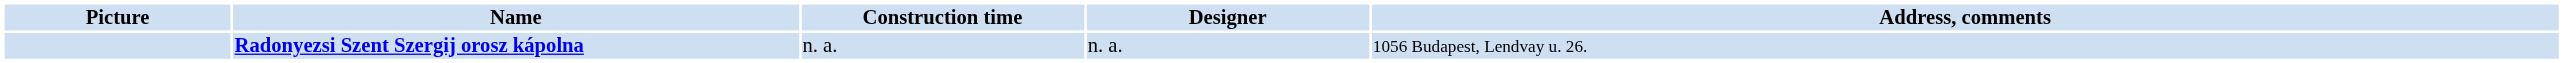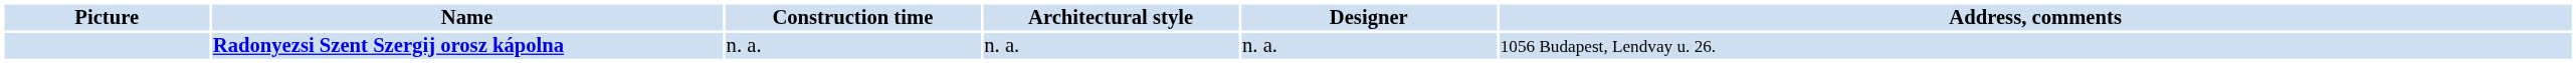 <table width="100%">
 <tr>
 <th bgcolor="#CEDFF2" width="8%">Picture</th>
 <th bgcolor="#CEDFF2" width="20%">Name</th>
 <th bgcolor="#CEDFF2" width="10%">Construction time</th>
+<th bgcolor="#CEDFF2" width="10%">Architectural style</th>
 <th bgcolor="#CEDFF2" width="10%">Designer</th>
 <th bgcolor="#CEDFF2" width="42%">Address, comments</th>
 </tr>
 <tr>
 <td bgcolor="#CEDFF2"></td>
 <td bgcolor="#CEDFF2"><strong><a href='#'>Radonyezsi Szent Szergij orosz kápolna</a></strong></td>
 <td bgcolor="#CEDFF2">n. a.</td>
 <td bgcolor="#CEDFF2">n. a.</td>
+<td bgcolor="#CEDFF2">n. a.</td>
 <td bgcolor="#CEDFF2"><small>1056 Budapest, Lendvay u. 26.</small></td>
 </tr>
 </table>
